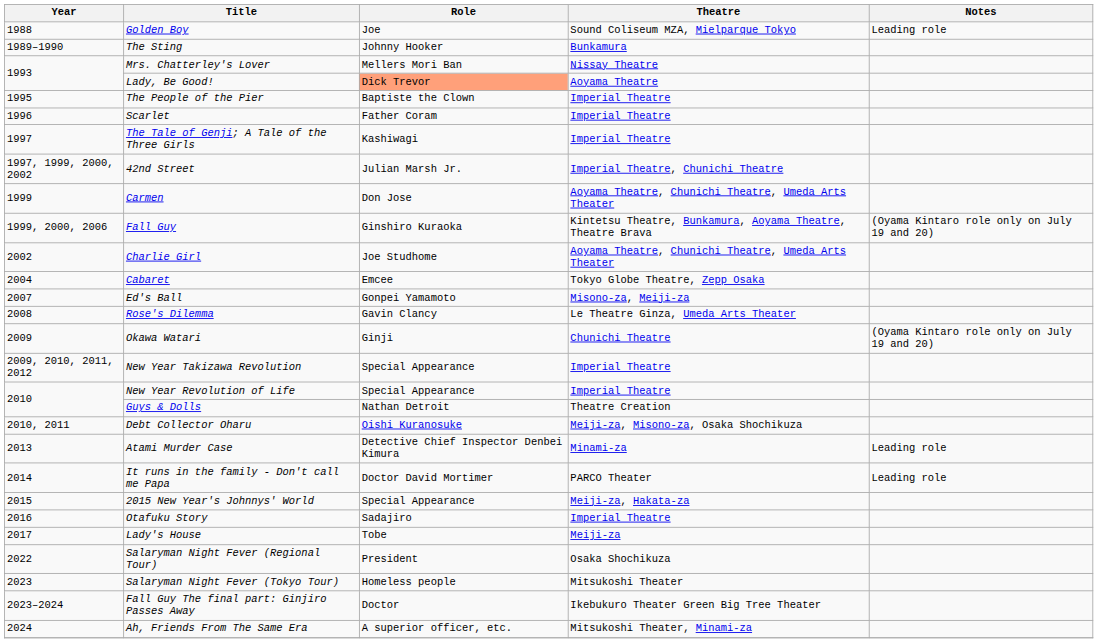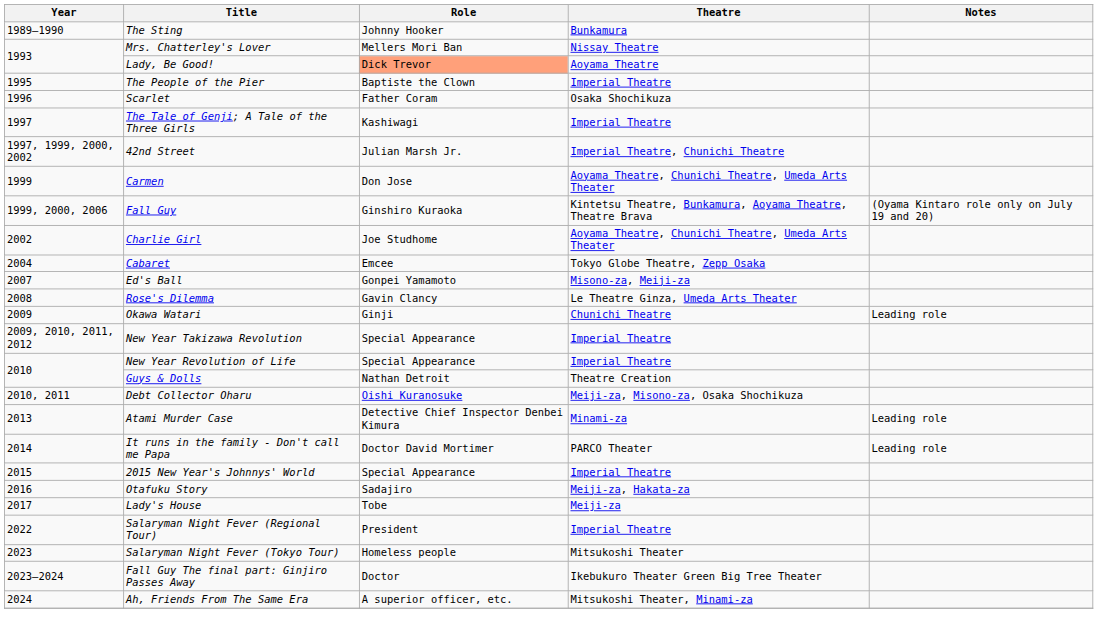 <table class="wikitable sortable" style="font-size:small">
 <tr>
 <th>Year</th>
 <th>Title</th>
 <th>Role</th>
 <th>Theatre</th>
 <th>Notes</th>
-</tr>
-<tr>
-<td>1988</td>
-<td><em><a href='#'>Golden Boy</a></em></td>
-<td>Joe</td>
-<td>Sound Coliseum MZA, <a href='#'>Mielparque Tokyo</a></td>
-<td>Leading role</td>
 </tr>
 <tr>
 <td>1989–1990</td>
 <td><em>The Sting</em></td>
 <td>Johnny Hooker</td>
 <td><a href='#'>Bunkamura</a></td>
 <td></td>
 </tr>
 <tr>
 <td rowspan="2">1993</td>
 <td><em>Mrs. Chatterley's Lover</em></td>
 <td>Mellers Mori Ban</td>
 <td><a href='#'>Nissay Theatre</a></td>
 <td></td>
 </tr>
 <tr>
 <td><em>Lady, Be Good!</em></td>
 <td style="background: lightsalmon;">Dick Trevor</td>
 <td><a href='#'>Aoyama Theatre</a></td>
 <td></td>
 </tr>
 <tr>
 <td>1995</td>
 <td><em>The People of the Pier</em></td>
 <td>Baptiste the Clown</td>
 <td><a href='#'>Imperial Theatre</a></td>
 <td></td>
 </tr>
 <tr>
 <td>1996</td>
 <td><em>Scarlet</em></td>
 <td>Father Coram</td>
-<td><a href='#'>Imperial Theatre</a></td>
+<td>Osaka Shochikuza</td>
 <td></td>
 </tr>
 <tr>
 <td>1997</td>
 <td><em><a href='#'>The Tale of Genji</a>; A Tale of the Three Girls</em></td>
 <td>Kashiwagi</td>
 <td><a href='#'>Imperial Theatre</a></td>
 <td></td>
 </tr>
 <tr>
 <td>1997, 1999, 2000, 2002</td>
 <td><em>42nd Street</em></td>
 <td>Julian Marsh Jr.</td>
 <td><a href='#'>Imperial Theatre</a>, <a href='#'>Chunichi Theatre</a></td>
 <td></td>
 </tr>
 <tr>
 <td>1999</td>
 <td><em><a href='#'>Carmen</a></em></td>
 <td>Don Jose</td>
 <td><a href='#'>Aoyama Theatre</a>, <a href='#'>Chunichi Theatre</a>, <a href='#'>Umeda Arts Theater</a></td>
 <td></td>
 </tr>
 <tr>
 <td>1999, 2000, 2006</td>
 <td><em><a href='#'>Fall Guy</a></em></td>
 <td>Ginshiro Kuraoka</td>
 <td>Kintetsu Theatre, <a href='#'>Bunkamura</a>, <a href='#'>Aoyama Theatre</a>, Theatre Brava</td>
 <td>(Oyama Kintaro role only on July 19 and 20)</td>
 </tr>
 <tr>
 <td>2002</td>
 <td><em><a href='#'>Charlie Girl</a></em></td>
 <td>Joe Studhome</td>
 <td><a href='#'>Aoyama Theatre</a>, <a href='#'>Chunichi Theatre</a>, <a href='#'>Umeda Arts Theater</a></td>
 <td></td>
 </tr>
 <tr>
 <td>2004</td>
 <td><em><a href='#'>Cabaret</a></em></td>
 <td>Emcee</td>
 <td>Tokyo Globe Theatre, <a href='#'>Zepp Osaka</a></td>
 <td></td>
 </tr>
 <tr>
 <td>2007</td>
 <td><em>Ed's Ball</em></td>
 <td>Gonpei Yamamoto</td>
 <td><a href='#'>Misono-za</a>, <a href='#'>Meiji-za</a></td>
 <td></td>
 </tr>
 <tr>
 <td>2008</td>
 <td><em><a href='#'>Rose's Dilemma</a></em></td>
 <td>Gavin Clancy</td>
 <td>Le Theatre Ginza, <a href='#'>Umeda Arts Theater</a></td>
 <td></td>
 </tr>
 <tr>
 <td>2009</td>
 <td><em>Okawa Watari</em></td>
 <td>Ginji</td>
 <td><a href='#'>Chunichi Theatre</a></td>
-<td>(Oyama Kintaro role only on July 19 and 20)</td>
+<td>Leading role</td>
 </tr>
 <tr>
 <td>2009, 2010, 2011, 2012</td>
 <td><em>New Year Takizawa Revolution</em></td>
 <td>Special Appearance</td>
 <td><a href='#'>Imperial Theatre</a></td>
 <td></td>
 </tr>
 <tr>
 <td rowspan="2">2010</td>
 <td><em>New Year Revolution of Life</em></td>
 <td>Special Appearance</td>
 <td><a href='#'>Imperial Theatre</a></td>
 <td></td>
 </tr>
 <tr>
 <td><em><a href='#'>Guys & Dolls</a></em></td>
 <td>Nathan Detroit</td>
 <td>Theatre Creation</td>
 <td></td>
 </tr>
 <tr>
 <td>2010, 2011</td>
 <td><em>Debt Collector Oharu</em></td>
 <td><a href='#'>Oishi Kuranosuke</a></td>
 <td><a href='#'>Meiji-za</a>, <a href='#'>Misono-za</a>, Osaka Shochikuza</td>
 <td></td>
 </tr>
 <tr>
 <td>2013</td>
 <td><em>Atami Murder Case</em></td>
 <td>Detective Chief Inspector Denbei Kimura</td>
 <td><a href='#'>Minami-za</a></td>
 <td>Leading role</td>
 </tr>
 <tr>
 <td>2014</td>
 <td><em>It runs in the family - Don't call me Papa</em></td>
 <td>Doctor David Mortimer</td>
 <td>PARCO Theater</td>
 <td>Leading role</td>
 </tr>
 <tr>
 <td>2015</td>
 <td><em>2015 New Year's Johnnys' World</em></td>
 <td>Special Appearance</td>
-<td><a href='#'>Meiji-za</a>, <a href='#'>Hakata-za</a></td>
+<td><a href='#'>Imperial Theatre</a></td>
 <td></td>
 </tr>
 <tr>
 <td>2016</td>
 <td><em>Otafuku Story</em></td>
 <td>Sadajiro</td>
-<td><a href='#'>Imperial Theatre</a></td>
+<td><a href='#'>Meiji-za</a>, <a href='#'>Hakata-za</a></td>
 <td></td>
 </tr>
 <tr>
 <td>2017</td>
 <td><em>Lady's House</em></td>
 <td>Tobe</td>
 <td><a href='#'>Meiji-za</a></td>
 <td></td>
 </tr>
 <tr>
 <td>2022</td>
 <td><em>Salaryman Night Fever (Regional Tour)</em></td>
 <td>President</td>
-<td>Osaka Shochikuza</td>
+<td><a href='#'>Imperial Theatre</a></td>
 <td></td>
 </tr>
 <tr>
 <td>2023</td>
 <td><em>Salaryman Night Fever (Tokyo Tour)</em></td>
 <td>Homeless people</td>
 <td>Mitsukoshi Theater</td>
 <td></td>
 </tr>
 <tr>
 <td>2023–2024</td>
 <td><em>Fall Guy The final part: Ginjiro Passes Away</em></td>
 <td>Doctor</td>
 <td>Ikebukuro Theater Green Big Tree Theater</td>
 <td></td>
 </tr>
 <tr>
 <td>2024</td>
 <td><em>Ah, Friends From The Same Era</em></td>
 <td>A superior officer, etc.</td>
 <td>Mitsukoshi Theater, <a href='#'>Minami-za</a></td>
 <td></td>
 </tr>
 <tr>
 </tr>
 </table>
